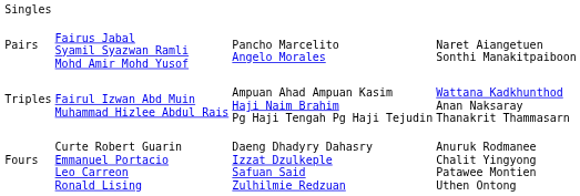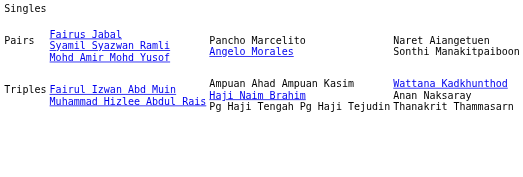 <table>
 <tr>
 <td>Singles</td>
 <td></td>
 <td></td>
 <td></td>
 </tr>
 <tr>
 <td>Pairs</td>
 <td><br><a href='#'>Fairus Jabal</a><br><a href='#'>Syamil Syazwan Ramli</a><br><a href='#'>Mohd Amir Mohd Yusof</a></td>
 <td><br>Pancho Marcelito<br><a href='#'>Angelo Morales</a></td>
 <td><br>Naret Aiangetuen<br>Sonthi Manakitpaiboon</td>
 </tr>
 <tr>
 <td>Triples</td>
 <td nowrap=true><br><a href='#'>Fairul Izwan Abd Muin</a><br><a href='#'>Muhammad Hizlee Abdul Rais</a></td>
 <td nowrap=true><br>Ampuan Ahad Ampuan Kasim<br><a href='#'>Haji Naim Brahim</a><br>Pg Haji Tengah Pg Haji Tejudin</td>
 <td nowrap=true><br><a href='#'>Wattana Kadkhunthod</a><br>Anan Naksaray<br>Thanakrit Thammasarn</td>
 </tr>
-<tr>
-<td>Fours</td>
-<td><br>Curte Robert Guarin<br><a href='#'>Emmanuel Portacio</a><br><a href='#'>Leo Carreon</a><br><a href='#'>Ronald Lising</a></td>
-<td><br>Daeng Dhadyry Dahasry<br><a href='#'>Izzat Dzulkeple</a><br><a href='#'>Safuan Said</a><br><a href='#'>Zulhilmie Redzuan</a></td>
-<td><br>Anuruk Rodmanee<br>Chalit Yingyong<br>Patawee Montien<br>Uthen Ontong</td>
-</tr>
 </table>
